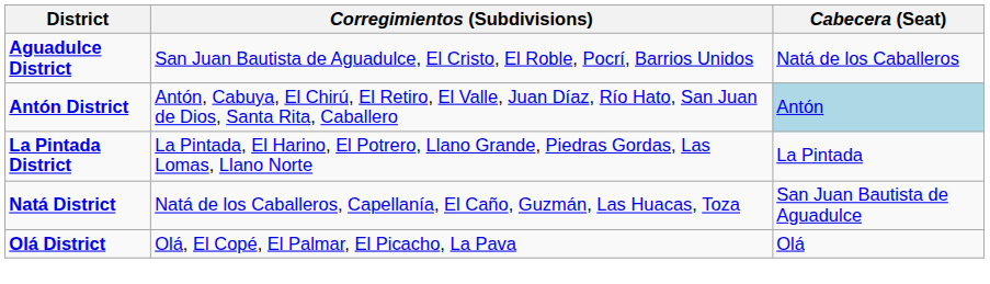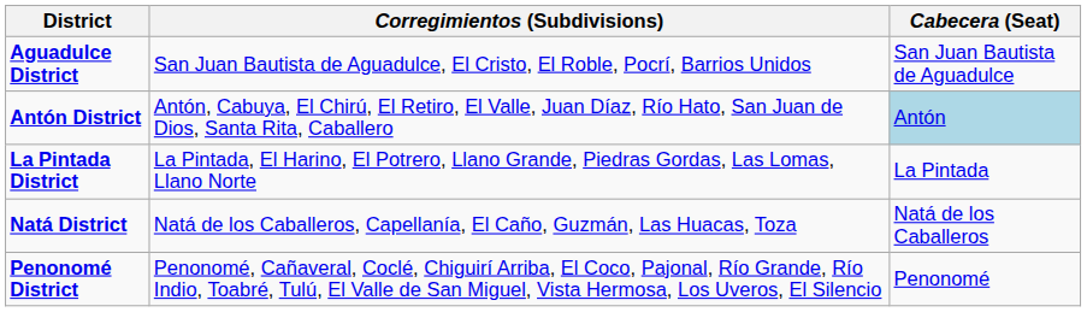 <table class="wikitable">
 <tr>
 <th>District</th>
 <th><em>Corregimientos</em> (Subdivisions)</th>
 <th><em>Cabecera</em> (Seat)</th>
 </tr>
 <tr>
 <td><strong><a href='#'>Aguadulce District</a></strong></td>
 <td><a href='#'>San Juan Bautista de Aguadulce</a>, <a href='#'>El Cristo</a>, <a href='#'>El Roble</a>, <a href='#'>Pocrí</a>, <a href='#'>Barrios Unidos</a></td>
-<td><a href='#'>Natá de los Caballeros</a></td>
+<td><a href='#'>San Juan Bautista de Aguadulce</a></td>
 </tr>
 <tr>
 <td><strong><a href='#'>Antón District</a></strong></td>
 <td><a href='#'>Antón</a>, <a href='#'>Cabuya</a>, <a href='#'>El Chirú</a>, <a href='#'>El Retiro</a>, <a href='#'>El Valle</a>, <a href='#'>Juan Díaz</a>, <a href='#'>Río Hato</a>, <a href='#'>San Juan de Dios</a>, <a href='#'>Santa Rita</a>, <a href='#'>Caballero</a></td>
 <td style="background: lightblue;"><a href='#'>Antón</a></td>
 </tr>
 <tr>
 <td><strong><a href='#'>La Pintada District</a></strong></td>
 <td><a href='#'>La Pintada</a>, <a href='#'>El Harino</a>, <a href='#'>El Potrero</a>, <a href='#'>Llano Grande</a>, <a href='#'>Piedras Gordas</a>, <a href='#'>Las Lomas</a>, <a href='#'>Llano Norte</a></td>
 <td><a href='#'>La Pintada</a></td>
 </tr>
 <tr>
 <td><strong><a href='#'>Natá District</a></strong></td>
 <td><a href='#'>Natá de los Caballeros</a>, <a href='#'>Capellanía</a>, <a href='#'>El Caño</a>, <a href='#'>Guzmán</a>, <a href='#'>Las Huacas</a>, <a href='#'>Toza</a></td>
-<td><a href='#'>San Juan Bautista de Aguadulce</a></td>
+<td><a href='#'>Natá de los Caballeros</a></td>
 </tr>
 <tr>
-<td><strong><a href='#'>Olá District</a></strong></td>
-<td><a href='#'>Olá</a>, <a href='#'>El Copé</a>, <a href='#'>El Palmar</a>, <a href='#'>El Picacho</a>, <a href='#'>La Pava</a></td>
-<td><a href='#'>Olá</a></td>
+<td><strong><a href='#'>Penonomé District</a></strong></td>
+<td><a href='#'>Penonomé</a>, <a href='#'>Cañaveral</a>, <a href='#'>Coclé</a>, <a href='#'>Chiguirí Arriba</a>, <a href='#'>El Coco</a>, <a href='#'>Pajonal</a>, <a href='#'>Río Grande</a>, <a href='#'>Río Indio</a>, <a href='#'>Toabré</a>, <a href='#'>Tulú</a>, <a href='#'>El Valle de San Miguel</a>, <a href='#'>Vista Hermosa</a>, <a href='#'>Los Uveros</a>, <a href='#'>El Silencio</a></td>
+<td><a href='#'>Penonomé</a></td>
 </tr>
 </table>
